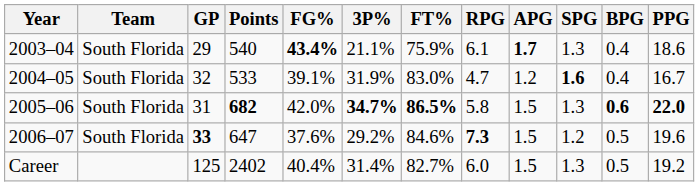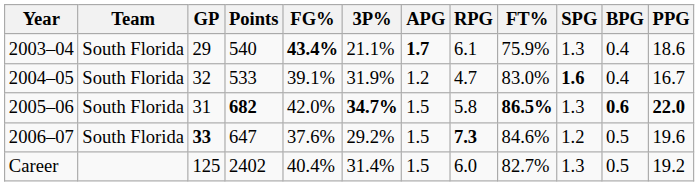 <table class="wikitable">
 <tr>
 <th>Year</th>
 <th>Team</th>
 <th>GP</th>
 <th>Points</th>
 <th>FG%</th>
 <th>3P%</th>
+<th>APG</th>
+<th>RPG</th>
 <th>FT%</th>
-<th>RPG</th>
-<th>APG</th>
 <th>SPG</th>
 <th>BPG</th>
 <th>PPG</th>
 </tr>
 <tr>
 <td>2003–04</td>
 <td>South Florida</td>
 <td>29</td>
 <td>540</td>
 <td><strong>43.4%</strong></td>
 <td>21.1%</td>
+<td><strong>1.7</strong></td>
+<td>6.1</td>
 <td>75.9%</td>
-<td>6.1</td>
-<td><strong>1.7</strong></td>
 <td>1.3</td>
 <td>0.4</td>
 <td>18.6</td>
 </tr>
 <tr>
 <td>2004–05</td>
 <td>South Florida</td>
 <td>32</td>
 <td>533</td>
 <td>39.1%</td>
 <td>31.9%</td>
+<td>1.2</td>
+<td>4.7</td>
 <td>83.0%</td>
-<td>4.7</td>
-<td>1.2</td>
 <td><strong>1.6</strong></td>
 <td>0.4</td>
 <td>16.7</td>
 </tr>
 <tr>
 <td>2005–06</td>
 <td>South Florida</td>
 <td>31</td>
 <td><strong>682</strong></td>
 <td>42.0%</td>
 <td><strong>34.7%</strong></td>
+<td>1.5</td>
+<td>5.8</td>
 <td><strong>86.5%</strong></td>
-<td>5.8</td>
-<td>1.5</td>
 <td>1.3</td>
 <td><strong>0.6</strong></td>
 <td><strong>22.0</strong></td>
 </tr>
 <tr>
 <td>2006–07</td>
 <td>South Florida</td>
 <td><strong>33</strong></td>
 <td>647</td>
 <td>37.6%</td>
 <td>29.2%</td>
+<td>1.5</td>
+<td><strong>7.3</strong></td>
 <td>84.6%</td>
-<td><strong>7.3</strong></td>
-<td>1.5</td>
 <td>1.2</td>
 <td>0.5</td>
 <td>19.6</td>
 </tr>
 <tr>
 <td>Career</td>
 <td></td>
 <td>125</td>
 <td>2402</td>
 <td>40.4%</td>
 <td>31.4%</td>
+<td>1.5</td>
+<td>6.0</td>
 <td>82.7%</td>
-<td>6.0</td>
-<td>1.5</td>
 <td>1.3</td>
 <td>0.5</td>
 <td>19.2</td>
 </tr>
 </table>
